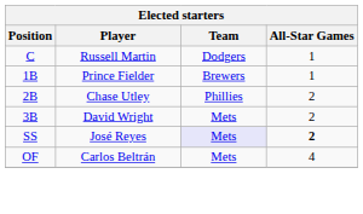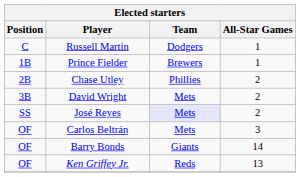 <table class="wikitable" style="font-size: 100%; text-align:center;">
 <tr>
 <th colspan="4">Elected starters</th>
 </tr>
 <tr>
 <th>Position</th>
 <th width="150">Player</th>
 <th width="100">Team</th>
 <th>All-Star Games</th>
 </tr>
 <tr>
 <td><a href='#'>C</a></td>
 <td><a href='#'>Russell Martin</a></td>
 <td><a href='#'>Dodgers</a></td>
 <td>1</td>
 </tr>
 <tr>
 <td><a href='#'>1B</a></td>
 <td><a href='#'>Prince Fielder</a></td>
 <td><a href='#'>Brewers</a></td>
 <td>1</td>
 </tr>
 <tr>
 <td><a href='#'>2B</a></td>
 <td><a href='#'>Chase Utley</a></td>
 <td><a href='#'>Phillies</a></td>
 <td>2</td>
 </tr>
 <tr>
 <td><a href='#'>3B</a></td>
 <td><a href='#'>David Wright</a></td>
 <td><a href='#'>Mets</a></td>
 <td>2</td>
 </tr>
 <tr>
 <td><a href='#'>SS</a></td>
 <td><a href='#'>José Reyes</a></td>
 <td style="background: lavender;"><a href='#'>Mets</a></td>
-<td><strong>2</strong></td>
+<td>2</td>
 </tr>
 <tr>
 <td><a href='#'>OF</a></td>
 <td><a href='#'>Carlos Beltrán</a></td>
 <td><a href='#'>Mets</a></td>
-<td>4</td>
+<td>3</td>
+</tr>
+<tr>
+<td><a href='#'>OF</a></td>
+<td><a href='#'>Barry Bonds</a></td>
+<td><a href='#'>Giants</a></td>
+<td>14</td>
+</tr>
+<tr>
+<td><a href='#'>OF</a></td>
+<td><em><a href='#'>Ken Griffey Jr.</a></em></td>
+<td><a href='#'>Reds</a></td>
+<td>13</td>
 </tr>
 <tr>
 </tr>
 </table>
